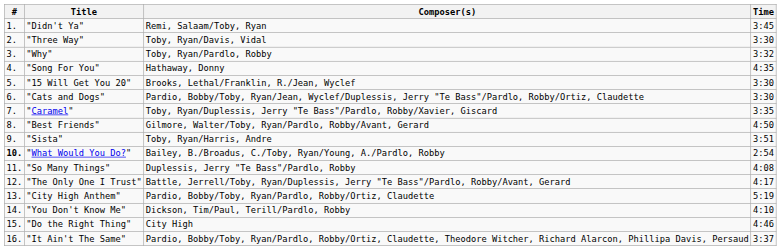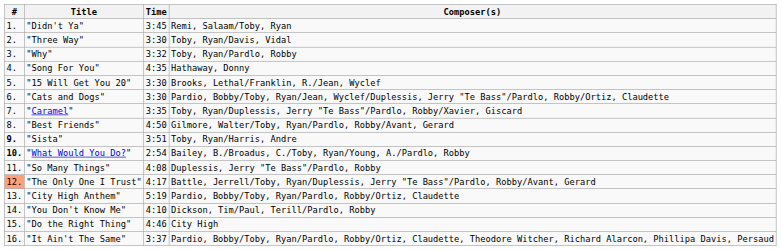 <table class="wikitable" border="1">
 <tr>
 <th>#</th>
 <th>Title</th>
+<th>Time</th>
 <th>Composer(s)</th>
-<th>Time</th>
 </tr>
 <tr>
 <td>1.</td>
 <td>"Didn't Ya"</td>
+<td>3:45</td>
 <td>Remi, Salaam/Toby, Ryan</td>
-<td>3:45</td>
 </tr>
 <tr>
 <td>2.</td>
 <td>"Three Way"</td>
+<td>3:30</td>
 <td>Toby, Ryan/Davis, Vidal</td>
-<td>3:30</td>
 </tr>
 <tr>
 <td>3.</td>
 <td>"Why"</td>
+<td>3:32</td>
 <td>Toby, Ryan/Pardlo, Robby</td>
-<td>3:32</td>
 </tr>
 <tr>
 <td>4.</td>
 <td>"Song For You"</td>
+<td>4:35</td>
 <td>Hathaway, Donny</td>
-<td>4:35</td>
 </tr>
 <tr>
 <td>5.</td>
 <td>"15 Will Get You 20"</td>
+<td>3:30</td>
 <td>Brooks, Lethal/Franklin, R./Jean, Wyclef</td>
-<td>3:30</td>
 </tr>
 <tr>
 <td>6.</td>
 <td>"Cats and Dogs"</td>
+<td>3:30</td>
 <td>Pardio, Bobby/Toby, Ryan/Jean, Wyclef/Duplessis, Jerry "Te Bass"/Pardlo, Robby/Ortiz, Claudette</td>
-<td>3:30</td>
 </tr>
 <tr>
 <td>7.</td>
 <td>"<a href='#'>Caramel</a>"</td>
+<td>3:35</td>
 <td>Toby, Ryan/Duplessis, Jerry "Te Bass"/Pardlo, Robby/Xavier, Giscard</td>
-<td>3:35</td>
 </tr>
 <tr>
 <td>8.</td>
 <td>"Best Friends"</td>
+<td>4:50</td>
 <td>Gilmore, Walter/Toby, Ryan/Pardlo, Robby/Avant, Gerard</td>
-<td>4:50</td>
 </tr>
 <tr>
-<td>9.</td>
+<td><strong>9.</strong></td>
 <td>"Sista"</td>
+<td>3:51</td>
 <td>Toby, Ryan/Harris, Andre</td>
-<td>3:51</td>
 </tr>
 <tr>
 <td><strong>10.</strong></td>
 <td>"<a href='#'>What Would You Do?</a>"</td>
+<td>2:54</td>
 <td>Bailey, B./Broadus, C./Toby, Ryan/Young, A./Pardlo, Robby</td>
-<td>2:54</td>
 </tr>
 <tr>
 <td>11.</td>
 <td>"So Many Things"</td>
+<td>4:08</td>
 <td>Duplessis, Jerry "Te Bass"/Pardlo, Robby</td>
-<td>4:08</td>
 </tr>
 <tr>
-<td>12.</td>
+<td style="background: lightsalmon;">12.</td>
 <td>"The Only One I Trust"</td>
+<td>4:17</td>
 <td>Battle, Jerrell/Toby, Ryan/Duplessis, Jerry "Te Bass"/Pardlo, Robby/Avant, Gerard</td>
-<td>4:17</td>
 </tr>
 <tr>
 <td>13.</td>
 <td>"City High Anthem"</td>
+<td>5:19</td>
 <td>Pardio, Bobby/Toby, Ryan/Pardlo, Robby/Ortiz, Claudette</td>
-<td>5:19</td>
 </tr>
 <tr>
 <td>14.</td>
 <td>"You Don't Know Me"</td>
+<td>4:10</td>
 <td>Dickson, Tim/Paul, Terill/Pardlo, Robby</td>
-<td>4:10</td>
 </tr>
 <tr>
 <td>15.</td>
 <td>"Do the Right Thing"</td>
+<td>4:46</td>
 <td>City High</td>
-<td>4:46</td>
 </tr>
 <tr>
 <td>16.</td>
 <td>"It Ain't The Same"</td>
+<td>3:37</td>
 <td>Pardio, Bobby/Toby, Ryan/Pardlo, Robby/Ortiz, Claudette, Theodore Witcher, Richard Alarcon, Phillipa Davis, Persaud</td>
-<td>3:37</td>
 </tr>
 </table>
